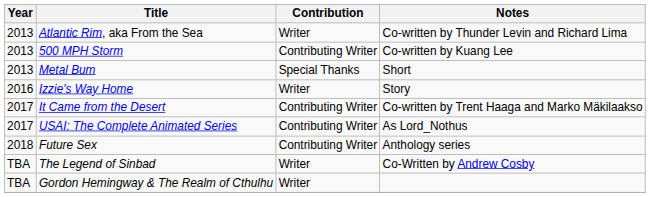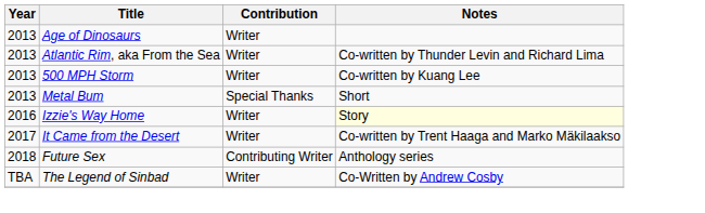 <table class="wikitable sortable">
 <tr>
 <th>Year</th>
 <th>Title</th>
 <th>Contribution</th>
 <th class="unsortable">Notes</th>
+</tr>
+<tr>
+<td>2013</td>
+<td><em><a href='#'>Age of Dinosaurs</a></em></td>
+<td>Writer</td>
+<td></td>
 </tr>
 <tr>
 <td>2013</td>
 <td><em><a href='#'>Atlantic Rim</a></em>, aka From the Sea</td>
 <td>Writer</td>
 <td>Co-written by Thunder Levin and Richard Lima</td>
 </tr>
 <tr>
 <td>2013</td>
 <td><em><a href='#'>500 MPH Storm</a></em></td>
-<td>Contributing Writer</td>
+<td>Writer</td>
 <td>Co-written by Kuang Lee</td>
 </tr>
 <tr>
 <td>2013</td>
 <td><em><a href='#'>Metal Bum</a></em></td>
 <td>Special Thanks</td>
 <td>Short</td>
 </tr>
 <tr>
 <td>2016</td>
 <td><em><a href='#'>Izzie's Way Home</a></em></td>
 <td>Writer</td>
-<td>Story</td>
+<td style="background: lightyellow;">Story</td>
 </tr>
 <tr>
 <td>2017</td>
 <td><em><a href='#'>It Came from the Desert</a></em></td>
-<td>Contributing Writer</td>
+<td>Writer</td>
 <td>Co-written by Trent Haaga and Marko Mäkilaakso</td>
-</tr>
-<tr>
-<td>2017</td>
-<td><em><a href='#'>USAI: The Complete Animated Series</a></em></td>
-<td>Contributing Writer</td>
-<td>As Lord_Nothus</td>
 </tr>
 <tr>
 <td>2018</td>
 <td><em>Future Sex</em></td>
 <td>Contributing Writer</td>
 <td>Anthology series</td>
 </tr>
 <tr>
 <td>TBA</td>
 <td><em>The Legend of Sinbad</em></td>
 <td>Writer</td>
 <td>Co-Written by <a href='#'>Andrew Cosby</a></td>
 </tr>
 <tr>
-<td>TBA</td>
-<td><em>Gordon Hemingway & The Realm of Cthulhu</em></td>
-<td>Writer</td>
-<td></td>
-</tr>
-<tr>
 </tr>
 </table>
